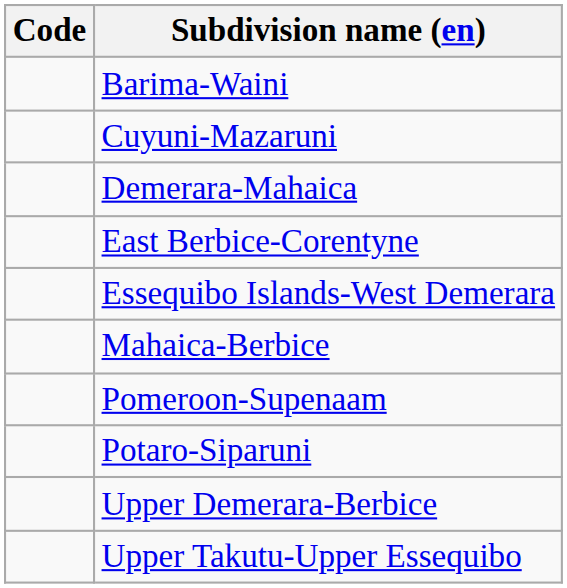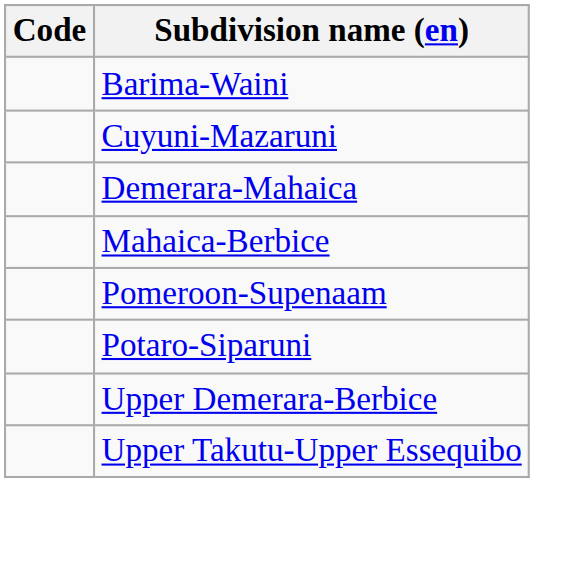 <table class="wikitable sortable">
 <tr>
 <th>Code</th>
 <th>Subdivision name (<a href='#'>en</a>)</th>
 </tr>
 <tr>
 <td></td>
 <td><a href='#'>Barima-Waini</a></td>
 </tr>
 <tr>
 <td></td>
 <td><a href='#'>Cuyuni-Mazaruni</a></td>
 </tr>
 <tr>
 <td></td>
 <td><a href='#'>Demerara-Mahaica</a></td>
-</tr>
-<tr>
-<td></td>
-<td><a href='#'>East Berbice-Corentyne</a></td>
-</tr>
-<tr>
-<td></td>
-<td><a href='#'>Essequibo Islands-West Demerara</a></td>
 </tr>
 <tr>
 <td></td>
 <td><a href='#'>Mahaica-Berbice</a></td>
 </tr>
 <tr>
 <td></td>
 <td><a href='#'>Pomeroon-Supenaam</a></td>
 </tr>
 <tr>
 <td></td>
 <td><a href='#'>Potaro-Siparuni</a></td>
 </tr>
 <tr>
 <td></td>
 <td><a href='#'>Upper Demerara-Berbice</a></td>
 </tr>
 <tr>
 <td></td>
 <td><a href='#'>Upper Takutu-Upper Essequibo</a></td>
 </tr>
 </table>
